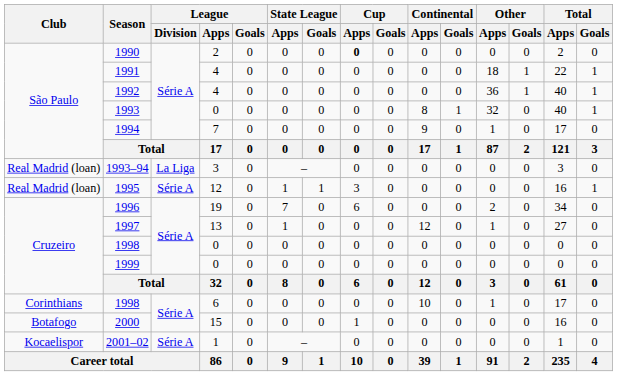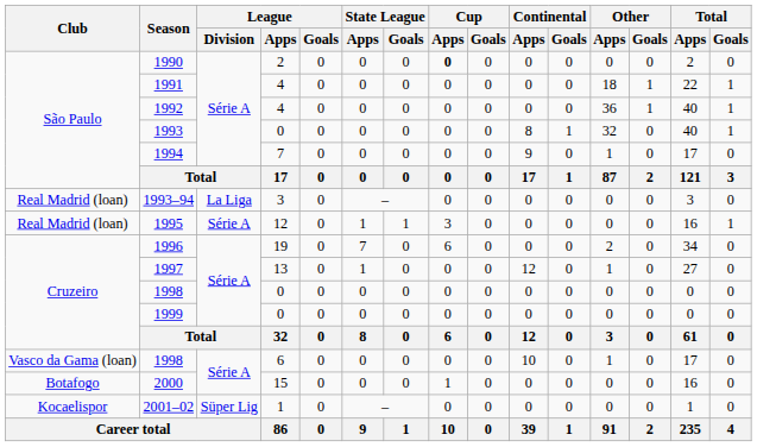 <table class="wikitable" style="text-align: center">
 <tr>
 <th rowspan="2">Club</th>
 <th rowspan="2">Season</th>
 <th colspan="3">League</th>
 <th colspan="2">State League</th>
 <th colspan="2">Cup</th>
 <th colspan="2">Continental</th>
 <th colspan="2">Other</th>
 <th colspan="2">Total</th>
 </tr>
 <tr>
 <th>Division</th>
 <th>Apps</th>
 <th>Goals</th>
 <th>Apps</th>
 <th>Goals</th>
 <th>Apps</th>
 <th>Goals</th>
 <th>Apps</th>
 <th>Goals</th>
 <th>Apps</th>
 <th>Goals</th>
 <th>Apps</th>
 <th>Goals</th>
 </tr>
 <tr>
 <td rowspan="6"><a href='#'>São Paulo</a></td>
 <td><a href='#'>1990</a></td>
 <td rowspan="5"><a href='#'>Série A</a></td>
 <td>2</td>
 <td>0</td>
 <td>0</td>
 <td>0</td>
 <td><strong>0</strong></td>
 <td>0</td>
 <td>0</td>
 <td>0</td>
 <td>0</td>
 <td>0</td>
 <td>2</td>
 <td>0</td>
 </tr>
 <tr>
 <td><a href='#'>1991</a></td>
 <td>4</td>
 <td>0</td>
 <td>0</td>
 <td>0</td>
 <td>0</td>
 <td>0</td>
 <td>0</td>
 <td>0</td>
 <td>18</td>
 <td>1</td>
 <td>22</td>
 <td>1</td>
 </tr>
 <tr>
 <td><a href='#'>1992</a></td>
 <td>4</td>
 <td>0</td>
 <td>0</td>
 <td>0</td>
 <td>0</td>
 <td>0</td>
 <td>0</td>
 <td>0</td>
 <td>36</td>
 <td>1</td>
 <td>40</td>
 <td>1</td>
 </tr>
 <tr>
 <td><a href='#'>1993</a></td>
 <td>0</td>
 <td>0</td>
 <td>0</td>
 <td>0</td>
 <td>0</td>
 <td>0</td>
 <td>8</td>
 <td>1</td>
 <td>32</td>
 <td>0</td>
 <td>40</td>
 <td>1</td>
 </tr>
 <tr>
 <td><a href='#'>1994</a></td>
 <td>7</td>
 <td>0</td>
 <td>0</td>
 <td>0</td>
 <td>0</td>
 <td>0</td>
 <td>9</td>
 <td>0</td>
 <td>1</td>
 <td>0</td>
 <td>17</td>
 <td>0</td>
 </tr>
 <tr>
 <th colspan="2"><strong>Total</strong></th>
 <th>17</th>
 <th>0</th>
 <th>0</th>
 <th>0</th>
 <th>0</th>
 <th>0</th>
 <th>17</th>
 <th>1</th>
 <th>87</th>
 <th>2</th>
 <th>121</th>
 <th>3</th>
 </tr>
 <tr>
 <td><a href='#'>Real Madrid</a> (loan)</td>
 <td><a href='#'>1993–94</a></td>
 <td><a href='#'>La Liga</a></td>
 <td>3</td>
 <td>0</td>
 <td colspan="2">–</td>
 <td>0</td>
 <td>0</td>
 <td>0</td>
 <td>0</td>
 <td>0</td>
 <td>0</td>
 <td>3</td>
 <td>0</td>
 </tr>
 <tr>
 <td><a href='#'>Real Madrid</a> (loan)</td>
 <td><a href='#'>1995</a></td>
 <td><a href='#'>Série A</a></td>
 <td>12</td>
 <td>0</td>
 <td>1</td>
 <td>1</td>
 <td>3</td>
 <td>0</td>
 <td>0</td>
 <td>0</td>
 <td>0</td>
 <td>0</td>
 <td>16</td>
 <td>1</td>
 </tr>
 <tr>
 <td rowspan="5"><a href='#'>Cruzeiro</a></td>
 <td><a href='#'>1996</a></td>
 <td rowspan="4"><a href='#'>Série A</a></td>
 <td>19</td>
 <td>0</td>
 <td>7</td>
 <td>0</td>
 <td>6</td>
 <td>0</td>
 <td>0</td>
 <td>0</td>
 <td>2</td>
 <td>0</td>
 <td>34</td>
 <td>0</td>
 </tr>
 <tr>
 <td><a href='#'>1997</a></td>
 <td>13</td>
 <td>0</td>
 <td>1</td>
 <td>0</td>
 <td>0</td>
 <td>0</td>
 <td>12</td>
 <td>0</td>
 <td>1</td>
 <td>0</td>
 <td>27</td>
 <td>0</td>
 </tr>
 <tr>
 <td><a href='#'>1998</a></td>
 <td>0</td>
 <td>0</td>
 <td>0</td>
 <td>0</td>
 <td>0</td>
 <td>0</td>
 <td>0</td>
 <td>0</td>
 <td>0</td>
 <td>0</td>
 <td>0</td>
 <td>0</td>
 </tr>
 <tr>
 <td><a href='#'>1999</a></td>
 <td>0</td>
 <td>0</td>
 <td>0</td>
 <td>0</td>
 <td>0</td>
 <td>0</td>
 <td>0</td>
 <td>0</td>
 <td>0</td>
 <td>0</td>
 <td>0</td>
 <td>0</td>
 </tr>
 <tr>
 <th colspan="2"><strong>Total</strong></th>
 <th>32</th>
 <th>0</th>
 <th>8</th>
 <th>0</th>
 <th>6</th>
 <th>0</th>
 <th>12</th>
 <th>0</th>
 <th>3</th>
 <th>0</th>
 <th>61</th>
 <th>0</th>
 </tr>
 <tr>
-<td><a href='#'>Corinthians</a></td>
+<td><a href='#'>Vasco da Gama</a> (loan)</td>
 <td><a href='#'>1998</a></td>
 <td rowspan="2"><a href='#'>Série A</a></td>
 <td>6</td>
 <td>0</td>
 <td>0</td>
 <td>0</td>
 <td>0</td>
 <td>0</td>
 <td>10</td>
 <td>0</td>
 <td>1</td>
 <td>0</td>
 <td>17</td>
 <td>0</td>
 </tr>
 <tr>
 <td><a href='#'>Botafogo</a></td>
 <td><a href='#'>2000</a></td>
 <td>15</td>
 <td>0</td>
 <td>0</td>
 <td>0</td>
 <td>1</td>
 <td>0</td>
 <td>0</td>
 <td>0</td>
 <td>0</td>
 <td>0</td>
 <td>16</td>
 <td>0</td>
 </tr>
 <tr>
 <td><a href='#'>Kocaelispor</a></td>
 <td><a href='#'>2001–02</a></td>
-<td><a href='#'>Série A</a></td>
+<td><a href='#'>Süper Lig</a></td>
 <td>1</td>
 <td>0</td>
 <td colspan="2">–</td>
 <td>0</td>
 <td>0</td>
 <td>0</td>
 <td>0</td>
 <td>0</td>
 <td>0</td>
 <td>1</td>
 <td>0</td>
 </tr>
 <tr>
 <th colspan="3"><strong>Career total</strong></th>
 <th>86</th>
 <th>0</th>
 <th>9</th>
 <th>1</th>
 <th>10</th>
 <th>0</th>
 <th>39</th>
 <th>1</th>
 <th>91</th>
 <th>2</th>
 <th>235</th>
 <th>4</th>
 </tr>
 </table>
